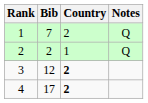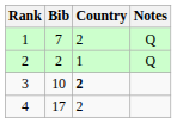 <table class="wikitable" style="text-align:center;">
 <tr>
 <th>Rank</th>
 <th>Bib</th>
 <th>Country</th>
 <th>Notes</th>
 </tr>
 <tr bgcolor=ccffcc>
 <td>1</td>
 <td>7</td>
 <td align=left> 2</td>
 <td>Q</td>
 </tr>
 <tr bgcolor=ccffcc>
 <td>2</td>
 <td>2</td>
 <td align=left> 1</td>
 <td>Q</td>
 </tr>
 <tr>
 <td>3</td>
-<td>12</td>
+<td>10</td>
 <td align=left><strong> 2</strong></td>
 <td></td>
 </tr>
 <tr>
 <td>4</td>
 <td>17</td>
-<td align=left><strong> 2</strong></td>
+<td align=left> 2</td>
 <td></td>
 </tr>
 </table>
